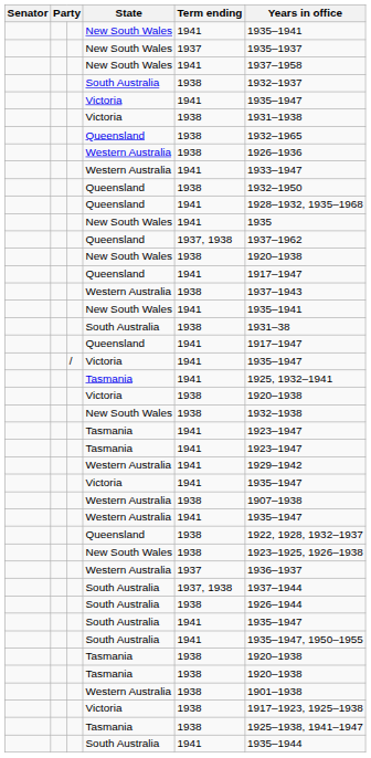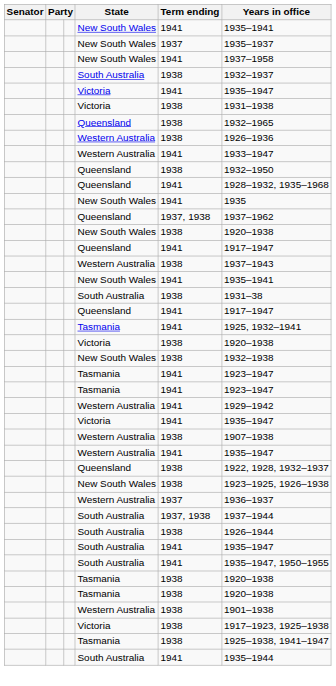 <table class="wikitable sortable">
 <tr>
 <th>Senator</th>
 <th colspan=2>Party</th>
 <th>State</th>
 <th>Term ending</th>
 <th>Years in office</th>
 </tr>
 <tr>
 <td></td>
 <td> </td>
 <td></td>
 <td><a href='#'>New South Wales</a></td>
 <td>1941</td>
 <td>1935–1941</td>
 </tr>
 <tr>
 <td> </td>
 <td> </td>
 <td></td>
 <td>New South Wales</td>
 <td>1937 </td>
 <td>1935–1937</td>
 </tr>
 <tr>
 <td> </td>
 <td> </td>
 <td></td>
 <td>New South Wales</td>
 <td>1941</td>
 <td>1937–1958</td>
 </tr>
 <tr>
 <td> </td>
 <td> </td>
 <td></td>
 <td><a href='#'>South Australia</a></td>
 <td>1938</td>
 <td>1932–1937</td>
 </tr>
 <tr>
 <td></td>
 <td> </td>
 <td></td>
 <td><a href='#'>Victoria</a></td>
 <td>1941</td>
 <td>1935–1947</td>
 </tr>
 <tr>
 <td></td>
 <td> </td>
 <td></td>
 <td>Victoria</td>
 <td>1938</td>
 <td>1931–1938</td>
 </tr>
 <tr>
 <td></td>
 <td> </td>
 <td></td>
 <td><a href='#'>Queensland</a></td>
 <td>1938</td>
 <td>1932–1965</td>
 </tr>
 <tr>
 <td> </td>
 <td> </td>
 <td></td>
 <td><a href='#'>Western Australia</a></td>
 <td>1938</td>
 <td>1926–1936</td>
 </tr>
 <tr>
 <td></td>
 <td> </td>
 <td></td>
 <td>Western Australia</td>
 <td>1941</td>
 <td>1933–1947</td>
 </tr>
 <tr>
 <td></td>
 <td> </td>
 <td></td>
 <td>Queensland</td>
 <td>1938</td>
 <td>1932–1950</td>
 </tr>
 <tr>
 <td></td>
 <td> </td>
 <td></td>
 <td>Queensland</td>
 <td>1941</td>
 <td>1928–1932, 1935–1968</td>
 </tr>
 <tr>
 <td> </td>
 <td> </td>
 <td></td>
 <td>New South Wales</td>
 <td>1941</td>
 <td>1935</td>
 </tr>
 <tr>
 <td> </td>
 <td> </td>
 <td></td>
 <td>Queensland</td>
 <td>1937, 1938</td>
 <td>1937–1962</td>
 </tr>
 <tr>
 <td></td>
 <td> </td>
 <td></td>
 <td>New South Wales</td>
 <td>1938</td>
 <td>1920–1938</td>
 </tr>
 <tr>
 <td></td>
 <td> </td>
 <td></td>
 <td>Queensland</td>
 <td>1941</td>
 <td>1917–1947</td>
 </tr>
 <tr>
 <td> </td>
 <td> </td>
 <td></td>
 <td>Western Australia</td>
 <td>1938</td>
 <td>1937–1943</td>
 </tr>
 <tr>
 <td></td>
 <td> </td>
 <td></td>
 <td>New South Wales</td>
 <td>1941</td>
 <td>1935–1941</td>
 </tr>
 <tr>
 <td></td>
 <td> </td>
 <td></td>
 <td>South Australia</td>
 <td>1938</td>
 <td>1931–38</td>
 </tr>
 <tr>
 <td></td>
 <td> </td>
 <td></td>
 <td>Queensland</td>
 <td>1941</td>
 <td>1917–1947</td>
-</tr>
-<tr>
-<td></td>
-<td> </td>
-<td> /  </td>
-<td>Victoria</td>
-<td>1941</td>
-<td>1935–1947</td>
 </tr>
 <tr>
 <td></td>
 <td> </td>
 <td></td>
 <td><a href='#'>Tasmania</a></td>
 <td>1941</td>
 <td>1925, 1932–1941</td>
 </tr>
 <tr>
 <td></td>
 <td> </td>
 <td></td>
 <td>Victoria</td>
 <td>1938</td>
 <td>1920–1938</td>
 </tr>
 <tr>
 <td></td>
 <td> </td>
 <td></td>
 <td>New South Wales</td>
 <td>1938</td>
 <td>1932–1938</td>
 </tr>
 <tr>
 <td></td>
 <td> </td>
 <td></td>
 <td>Tasmania</td>
 <td>1941</td>
 <td>1923–1947</td>
 </tr>
 <tr>
 <td></td>
 <td> </td>
 <td></td>
 <td>Tasmania</td>
 <td>1941</td>
 <td>1923–1947</td>
 </tr>
 <tr>
 <td></td>
 <td> </td>
 <td></td>
 <td>Western Australia</td>
 <td>1941</td>
 <td>1929–1942</td>
 </tr>
 <tr>
 <td></td>
 <td> </td>
 <td></td>
 <td>Victoria</td>
 <td>1941</td>
 <td>1935–1947</td>
 </tr>
 <tr>
 <td></td>
 <td> </td>
 <td></td>
 <td>Western Australia</td>
 <td>1938</td>
 <td>1907–1938</td>
 </tr>
 <tr>
 <td></td>
 <td> </td>
 <td></td>
 <td>Western Australia</td>
 <td>1941</td>
 <td>1935–1947</td>
 </tr>
 <tr>
 <td> </td>
 <td> </td>
 <td></td>
 <td>Queensland</td>
 <td>1938</td>
 <td>1922, 1928, 1932–1937</td>
 </tr>
 <tr>
 <td></td>
 <td> </td>
 <td></td>
 <td>New South Wales</td>
 <td>1938</td>
 <td>1923–1925, 1926–1938</td>
 </tr>
 <tr>
 <td> </td>
 <td> </td>
 <td></td>
 <td>Western Australia</td>
 <td>1937 </td>
 <td>1936–1937</td>
 </tr>
 <tr>
 <td> </td>
 <td> </td>
 <td></td>
 <td>South Australia</td>
 <td>1937, 1938</td>
 <td>1937–1944</td>
 </tr>
 <tr>
 <td></td>
 <td> </td>
 <td></td>
 <td>South Australia</td>
 <td>1938</td>
 <td>1926–1944</td>
 </tr>
 <tr>
 <td></td>
 <td> </td>
 <td></td>
 <td>South Australia</td>
 <td>1941</td>
 <td>1935–1947</td>
 </tr>
 <tr>
 <td></td>
 <td> </td>
 <td></td>
 <td>South Australia</td>
 <td>1941</td>
 <td>1935–1947, 1950–1955</td>
 </tr>
 <tr>
 <td></td>
 <td> </td>
 <td></td>
 <td>Tasmania</td>
 <td>1938</td>
 <td>1920–1938</td>
 </tr>
 <tr>
 <td></td>
 <td> </td>
 <td></td>
 <td>Tasmania</td>
 <td>1938</td>
 <td>1920–1938</td>
 </tr>
 <tr>
 <td> </td>
 <td> </td>
 <td></td>
 <td>Western Australia</td>
 <td>1938</td>
 <td>1901–1938</td>
 </tr>
 <tr>
 <td></td>
 <td> </td>
 <td></td>
 <td>Victoria</td>
 <td>1938</td>
 <td>1917–1923, 1925–1938</td>
 </tr>
 <tr>
 <td></td>
 <td> </td>
 <td></td>
 <td>Tasmania</td>
 <td>1938</td>
 <td>1925–1938, 1941–1947</td>
 </tr>
 <tr>
 <td></td>
 <td> </td>
 <td></td>
 <td>South Australia</td>
 <td>1941</td>
 <td>1935–1944</td>
 </tr>
 </table>
